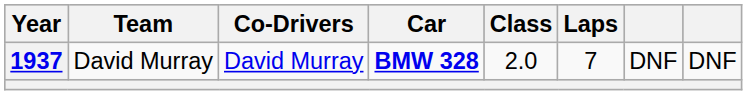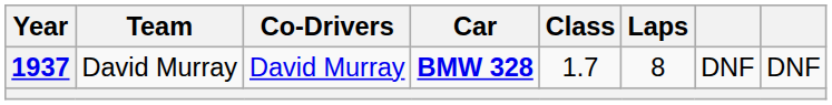 <table class="wikitable" style="text-align:center; font-size:90%">
 <tr>
 <th>Year</th>
 <th>Team</th>
 <th>Co-Drivers</th>
 <th>Car</th>
 <th>Class</th>
 <th>Laps</th>
 <th></th>
 <th></th>
 </tr>
 <tr>
 <th><a href='#'>1937</a></th>
 <td align="left"> David Murray</td>
 <td align="left"> <a href='#'>David Murray</a></td>
 <td align="left"><strong><a href='#'>BMW 328</a></strong></td>
-<td>2.0</td>
-<td>7</td>
+<td>1.7</td>
+<td>8</td>
 <td>DNF</td>
 <td>DNF</td>
 </tr>
 <tr>
 <th colspan="8"></th>
 </tr>
 </table>
